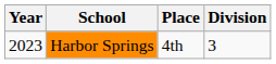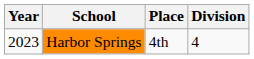 <table class="wikitable sortable">
 <tr>
 <th>Year</th>
 <th>School</th>
 <th>Place</th>
 <th>Division</th>
 </tr>
 <tr>
 <td>2023</td>
 <td !align=center style="background:darkorange;color:black">Harbor Springs</td>
 <td>4th</td>
-<td>3</td>
+<td>4</td>
 </tr>
 </table>
